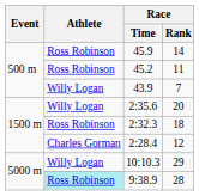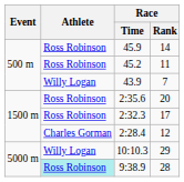 <table class="wikitable" border="1" style="font-size:90%">
 <tr>
 <th rowspan=2>Event</th>
 <th rowspan=2>Athlete</th>
 <th colspan=2>Race</th>
 </tr>
 <tr>
 <th>Time</th>
 <th>Rank</th>
 </tr>
 <tr>
 <td rowspan=3>500 m</td>
 <td><a href='#'>Ross Robinson</a></td>
 <td align=center>45.9</td>
 <td align=center>14</td>
 </tr>
 <tr>
 <td><a href='#'>Ross Robinson</a></td>
 <td align=center>45.2</td>
 <td align=center>11</td>
 </tr>
 <tr>
 <td><a href='#'>Willy Logan</a></td>
 <td align=center>43.9</td>
 <td align=center>7</td>
 </tr>
 <tr>
 <td rowspan=3>1500 m</td>
-<td><a href='#'>Willy Logan</a></td>
+<td><a href='#'>Ross Robinson</a></td>
 <td align=center>2:35.6</td>
 <td align=center>20</td>
 </tr>
 <tr>
 <td><a href='#'>Ross Robinson</a></td>
 <td align=center>2:32.3</td>
-<td align=center>18</td>
+<td align=center>17</td>
 </tr>
 <tr>
 <td><a href='#'>Charles Gorman</a></td>
 <td align=center>2:28.4</td>
 <td align=center>12</td>
 </tr>
 <tr>
 <td rowspan=2>5000 m</td>
 <td><a href='#'>Willy Logan</a></td>
 <td align=center>10:10.3</td>
 <td align=center>29</td>
 </tr>
 <tr>
 <td style="background: paleturquoise;"><a href='#'>Ross Robinson</a></td>
 <td align=center>9:38.9</td>
 <td align=center>28</td>
 </tr>
 </table>
